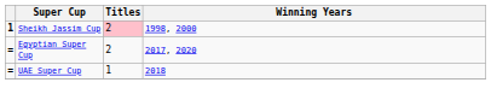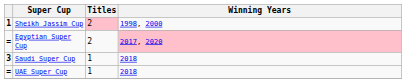 <table class="wikitable plainrowheaders sortable" style="text-align:left;font-size:95%">
 <tr>
 <th style="width:3px;"></th>
 <th style="width:160px;">Super Cup</th>
 <th style="width:5px;">Titles</th>
 <th style="width:800px;">Winning Years</th>
 </tr>
 <tr>
 <td style="font-weight:bold;">1</td>
 <td> <small><a href='#'>Sheikh Jassim Cup</a></small></td>
 <td style="background: pink;">2</td>
 <td style="font-size:88%"><a href='#'>1998</a>, <a href='#'>2000</a></td>
 </tr>
 <tr>
 <td style="font-weight:bold;">=</td>
 <td> <small><a href='#'>Egyptian Super Cup</a></small></td>
 <td>2</td>
-<td style="font-size:88%"><a href='#'>2017</a>, <a href='#'>2020</a></td>
+<td style="background: pink; font-size:88%"><a href='#'>2017</a>, <a href='#'>2020</a></td>
+</tr>
+<tr>
+<td style="font-weight:bold;">3</td>
+<td> <small><a href='#'>Saudi Super Cup</a></small></td>
+<td>1</td>
+<td style="font-size:88%"><a href='#'>2018</a></td>
 </tr>
 <tr>
 <td style="font-weight:bold;">=</td>
 <td> <small><a href='#'>UAE Super Cup</a></small></td>
 <td>1</td>
 <td style="font-size:88%"><a href='#'>2018</a></td>
 </tr>
 <tr>
 </tr>
 </table>
